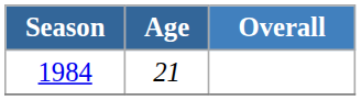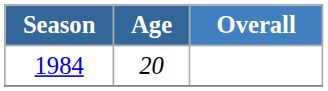 <table class="wikitable" style="font-size:95%; text-align:center; border:grey solid 1px; border-collapse:collapse; background:#ffffff;">
 <tr>
 <th style="background-color:#369; color:white; width:60px;"> Season </th>
 <th style="background-color:#369; color:white; width:40px;"> Age </th>
 <th style="background-color:#4180be; color:white; width:75px;">Overall</th>
 </tr>
 <tr>
 <td><a href='#'>1984</a></td>
-<td><em>21</em></td>
+<td><em>20</em></td>
 <td></td>
 </tr>
 <tr>
 </tr>
 </table>
